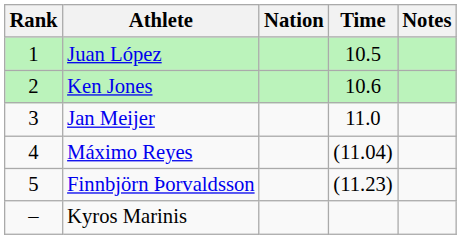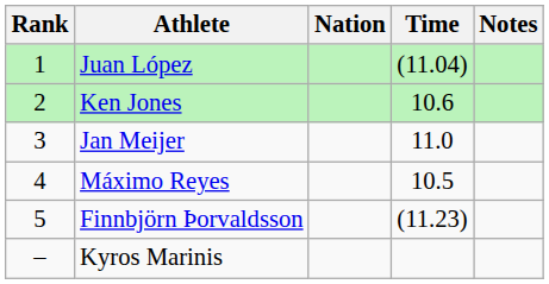 <table class="wikitable sortable" style="text-align:center">
 <tr>
 <th>Rank</th>
 <th>Athlete</th>
 <th>Nation</th>
 <th>Time</th>
 <th>Notes</th>
 </tr>
 <tr bgcolor=#bbf3bb>
 <td>1</td>
 <td align=left><a href='#'>Juan López</a></td>
 <td align=left></td>
-<td>10.5</td>
+<td>(11.04)</td>
 <td></td>
 </tr>
 <tr bgcolor=#bbf3bb>
 <td>2</td>
 <td align=left><a href='#'>Ken Jones</a></td>
 <td align=left></td>
 <td>10.6</td>
 <td></td>
 </tr>
 <tr>
 <td>3</td>
 <td align=left><a href='#'>Jan Meijer</a></td>
 <td align=left></td>
 <td>11.0</td>
 <td></td>
 </tr>
 <tr>
 <td>4</td>
 <td align=left><a href='#'>Máximo Reyes</a></td>
 <td align=left></td>
-<td>(11.04)</td>
+<td>10.5</td>
 <td></td>
 </tr>
 <tr>
 <td>5</td>
 <td align=left><a href='#'>Finnbjörn Þorvaldsson</a></td>
 <td align=left></td>
 <td>(11.23)</td>
 <td></td>
 </tr>
 <tr>
 <td data-sort-value=6>–</td>
 <td align=left data-sort-value="Marinis, Kyros">Kyros Marinis</td>
 <td align=left></td>
 <td></td>
 <td></td>
 </tr>
 </table>
